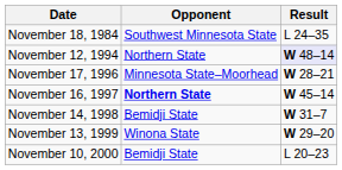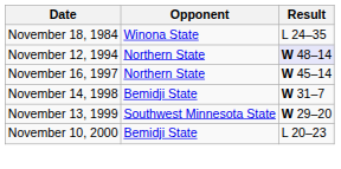 <table class="wikitable">
 <tr>
 <th>Date</th>
 <th>Opponent</th>
 <th>Result</th>
 </tr>
 <tr>
 <td>November 18, 1984</td>
-<td><a href='#'>Southwest Minnesota State</a></td>
+<td><a href='#'>Winona State</a></td>
 <td>L 24–35</td>
 </tr>
 <tr>
 <td>November 12, 1994</td>
 <td><a href='#'>Northern State</a></td>
 <td style="background: lavender;"><strong>W</strong> 48–14</td>
 </tr>
 <tr>
-<td>November 17, 1996</td>
-<td><a href='#'>Minnesota State–Moorhead</a></td>
-<td><strong>W</strong> 28–21</td>
-</tr>
-<tr>
 <td>November 16, 1997</td>
-<td><strong><a href='#'>Northern State</a></strong></td>
+<td><a href='#'>Northern State</a></td>
 <td><strong>W</strong> 45–14</td>
 </tr>
 <tr>
 <td>November 14, 1998</td>
 <td><a href='#'>Bemidji State</a></td>
 <td><strong>W</strong> 31–7</td>
 </tr>
 <tr>
 <td>November 13, 1999</td>
-<td><a href='#'>Winona State</a></td>
+<td><a href='#'>Southwest Minnesota State</a></td>
 <td><strong>W</strong> 29–20</td>
 </tr>
 <tr>
 <td>November 10, 2000</td>
 <td><a href='#'>Bemidji State</a></td>
 <td>L 20–23</td>
 </tr>
 </table>
